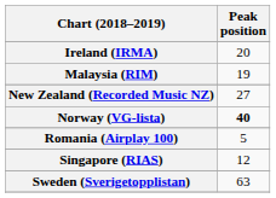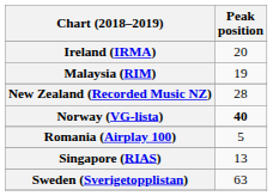 <table class="wikitable sortable plainrowheaders" style="text-align:center">
 <tr>
 <th scope="col">Chart (2018–2019)</th>
 <th scope="col">Peak<br>position</th>
 </tr>
 <tr>
 </tr>
 <tr>
 </tr>
 <tr>
 </tr>
 <tr>
 </tr>
 <tr>
 </tr>
 <tr>
 </tr>
 <tr>
 </tr>
 <tr>
 <th scope="row">Ireland (<a href='#'>IRMA</a>)</th>
 <td>20</td>
 </tr>
 <tr>
 <th scope="row">Malaysia (<a href='#'>RIM</a>)</th>
 <td>19</td>
 </tr>
 <tr>
 </tr>
 <tr>
 <th scope="row">New Zealand (<a href='#'>Recorded Music NZ</a>)</th>
-<td>27</td>
+<td>28</td>
 </tr>
 <tr>
 <th scope="row">Norway (<a href='#'>VG-lista</a>)</th>
 <td><strong>40</strong></td>
 </tr>
 <tr>
 </tr>
 <tr>
 <th scope="row">Romania (<a href='#'>Airplay 100</a>)</th>
 <td>5</td>
 </tr>
 <tr>
 </tr>
 <tr>
 <th scope="row">Singapore (<a href='#'>RIAS</a>)</th>
-<td>12</td>
+<td>13</td>
 </tr>
 <tr>
 </tr>
 <tr>
 </tr>
 <tr>
 <th scope="row">Sweden (<a href='#'>Sverigetopplistan</a>)</th>
 <td>63</td>
 </tr>
 <tr>
 </tr>
 <tr>
 </tr>
 <tr>
 </tr>
 <tr>
 </tr>
 <tr>
 </tr>
 </table>
